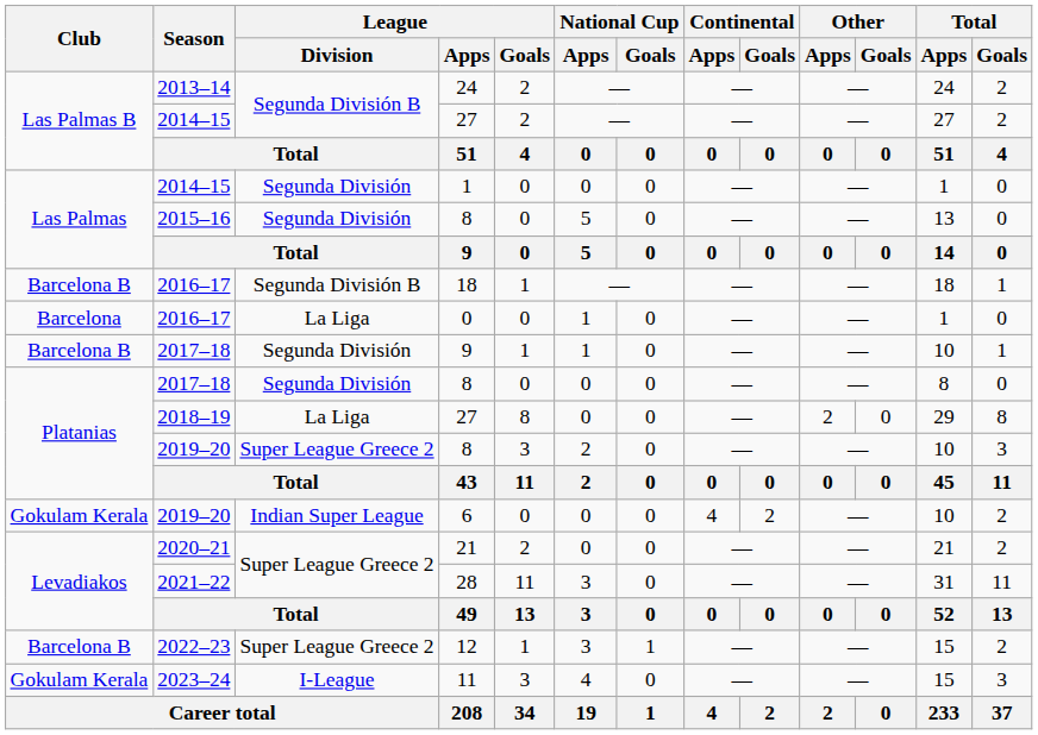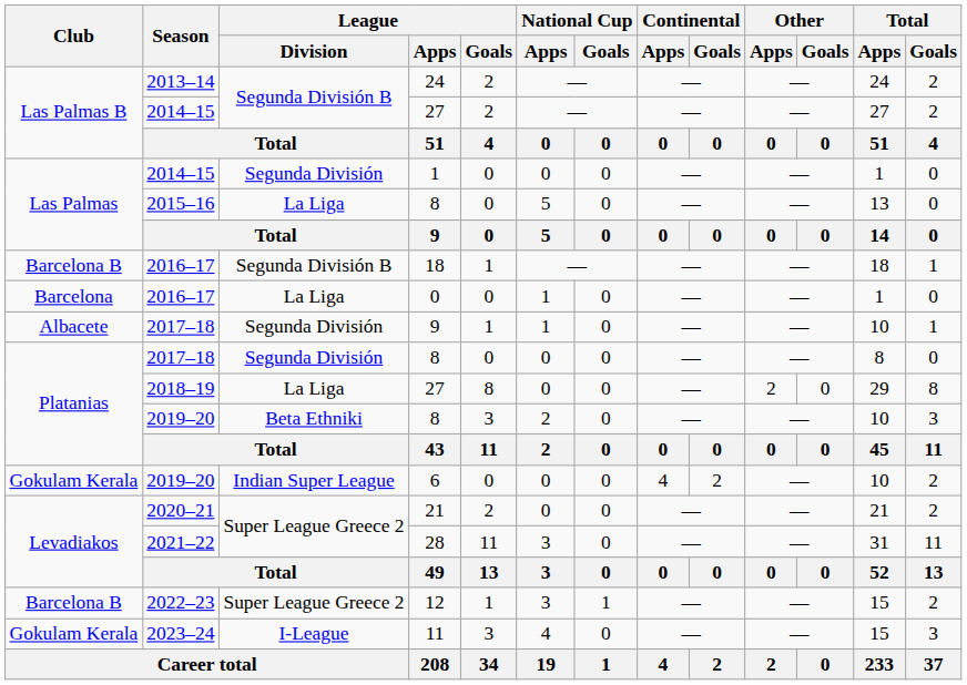 <table class="wikitable" style="text-align:center;">
 <tr>
 <th rowspan="2">Club</th>
 <th rowspan="2">Season</th>
 <th colspan="3">League</th>
 <th colspan="2">National Cup</th>
 <th colspan="2">Continental</th>
 <th colspan="2">Other</th>
 <th colspan="2">Total</th>
 </tr>
 <tr>
 <th>Division</th>
 <th>Apps</th>
 <th>Goals</th>
 <th>Apps</th>
 <th>Goals</th>
 <th>Apps</th>
 <th>Goals</th>
 <th>Apps</th>
 <th>Goals</th>
 <th>Apps</th>
 <th>Goals</th>
 </tr>
 <tr>
 <td rowspan="3"><a href='#'>Las Palmas B</a></td>
 <td><a href='#'>2013–14</a></td>
 <td rowspan="2"><a href='#'>Segunda División B</a></td>
 <td>24</td>
 <td>2</td>
 <td colspan="2">—</td>
 <td colspan="2">—</td>
 <td colspan="2">—</td>
 <td>24</td>
 <td>2</td>
 </tr>
 <tr>
 <td><a href='#'>2014–15</a></td>
 <td>27</td>
 <td>2</td>
 <td colspan="2">—</td>
 <td colspan="2">—</td>
 <td colspan="2">—</td>
 <td>27</td>
 <td>2</td>
 </tr>
 <tr>
 <th colspan="2">Total</th>
 <th>51</th>
 <th>4</th>
 <th>0</th>
 <th>0</th>
 <th>0</th>
 <th>0</th>
 <th>0</th>
 <th>0</th>
 <th>51</th>
 <th>4</th>
 </tr>
 <tr>
 <td rowspan="3"><a href='#'>Las Palmas</a></td>
 <td><a href='#'>2014–15</a></td>
 <td><a href='#'>Segunda División</a></td>
 <td>1</td>
 <td>0</td>
 <td>0</td>
 <td>0</td>
 <td colspan="2">—</td>
 <td colspan="2">—</td>
 <td>1</td>
 <td>0</td>
 </tr>
 <tr>
 <td><a href='#'>2015–16</a></td>
-<td><a href='#'>Segunda División</a></td>
+<td><a href='#'>La Liga</a></td>
 <td>8</td>
 <td>0</td>
 <td>5</td>
 <td>0</td>
 <td colspan="2">—</td>
 <td colspan="2">—</td>
 <td>13</td>
 <td>0</td>
 </tr>
 <tr>
 <th colspan="2">Total</th>
 <th>9</th>
 <th>0</th>
 <th>5</th>
 <th>0</th>
 <th>0</th>
 <th>0</th>
 <th>0</th>
 <th>0</th>
 <th>14</th>
 <th>0</th>
 </tr>
 <tr>
 <td><a href='#'>Barcelona B</a></td>
 <td><a href='#'>2016–17</a></td>
 <td>Segunda División B</td>
 <td>18</td>
 <td>1</td>
 <td colspan="2">—</td>
 <td colspan="2">—</td>
 <td colspan="2">—</td>
 <td>18</td>
 <td>1</td>
 </tr>
 <tr>
 <td><a href='#'>Barcelona</a></td>
 <td><a href='#'>2016–17</a></td>
 <td>La Liga</td>
 <td>0</td>
 <td>0</td>
 <td>1</td>
 <td>0</td>
 <td colspan="2">—</td>
 <td colspan="2">—</td>
 <td>1</td>
 <td>0</td>
 </tr>
 <tr>
-<td><a href='#'>Barcelona B</a></td>
+<td><a href='#'>Albacete</a></td>
 <td><a href='#'>2017–18</a></td>
 <td>Segunda División</td>
 <td>9</td>
 <td>1</td>
 <td>1</td>
 <td>0</td>
 <td colspan="2">—</td>
 <td colspan="2">—</td>
 <td>10</td>
 <td>1</td>
 </tr>
 <tr>
 <td rowspan="4"><a href='#'>Platanias</a></td>
 <td><a href='#'>2017–18</a></td>
 <td><a href='#'>Segunda División</a></td>
 <td>8</td>
 <td>0</td>
 <td>0</td>
 <td>0</td>
 <td colspan="2">—</td>
 <td colspan="2">—</td>
 <td>8</td>
 <td>0</td>
 </tr>
 <tr>
 <td><a href='#'>2018–19</a></td>
 <td>La Liga</td>
 <td>27</td>
 <td>8</td>
 <td>0</td>
 <td>0</td>
 <td colspan="2">—</td>
 <td>2</td>
 <td>0</td>
 <td>29</td>
 <td>8</td>
 </tr>
 <tr>
 <td><a href='#'>2019–20</a></td>
-<td><a href='#'>Super League Greece 2</a></td>
+<td><a href='#'>Beta Ethniki</a></td>
 <td>8</td>
 <td>3</td>
 <td>2</td>
 <td>0</td>
 <td colspan="2">—</td>
 <td colspan="2">—</td>
 <td>10</td>
 <td>3</td>
 </tr>
 <tr>
 <th colspan="2">Total</th>
 <th>43</th>
 <th>11</th>
 <th>2</th>
 <th>0</th>
 <th>0</th>
 <th>0</th>
 <th>0</th>
 <th>0</th>
 <th>45</th>
 <th>11</th>
 </tr>
 <tr>
 <td rowspan="1"><a href='#'>Gokulam Kerala</a></td>
 <td><a href='#'>2019–20</a></td>
 <td><a href='#'>Indian Super League</a></td>
 <td>6</td>
 <td>0</td>
 <td>0</td>
 <td>0</td>
 <td>4</td>
 <td>2</td>
 <td colspan="2">—</td>
 <td>10</td>
 <td>2</td>
 </tr>
 <tr>
 <td rowspan="3"><a href='#'>Levadiakos</a></td>
 <td><a href='#'>2020–21</a></td>
 <td rowspan="2">Super League Greece 2</td>
 <td>21</td>
 <td>2</td>
 <td>0</td>
 <td>0</td>
 <td colspan="2">—</td>
 <td colspan="2">—</td>
 <td>21</td>
 <td>2</td>
 </tr>
 <tr>
 <td><a href='#'>2021–22</a></td>
 <td>28</td>
 <td>11</td>
 <td>3</td>
 <td>0</td>
 <td colspan="2">—</td>
 <td colspan="2">—</td>
 <td>31</td>
 <td>11</td>
 </tr>
 <tr>
 <th colspan="2">Total</th>
 <th>49</th>
 <th>13</th>
 <th>3</th>
 <th>0</th>
 <th>0</th>
 <th>0</th>
 <th>0</th>
 <th>0</th>
 <th>52</th>
 <th>13</th>
 </tr>
 <tr>
 <td><a href='#'>Barcelona B</a></td>
 <td><a href='#'>2022–23</a></td>
 <td>Super League Greece 2</td>
 <td>12</td>
 <td>1</td>
 <td>3</td>
 <td>1</td>
 <td colspan="2">—</td>
 <td colspan="2">—</td>
 <td>15</td>
 <td>2</td>
 </tr>
 <tr>
 <td rowspan="1"><a href='#'>Gokulam Kerala</a></td>
 <td><a href='#'>2023–24</a></td>
 <td><a href='#'>I-League</a></td>
 <td>11</td>
 <td>3</td>
 <td>4</td>
 <td>0</td>
 <td colspan="2">—</td>
 <td colspan="2">—</td>
 <td>15</td>
 <td>3</td>
 </tr>
 <tr>
 <th colspan="3">Career total</th>
 <th>208</th>
 <th>34</th>
 <th>19</th>
 <th>1</th>
 <th>4</th>
 <th>2</th>
 <th>2</th>
 <th>0</th>
 <th>233</th>
 <th>37</th>
 </tr>
 </table>
